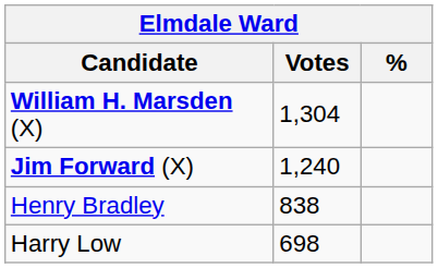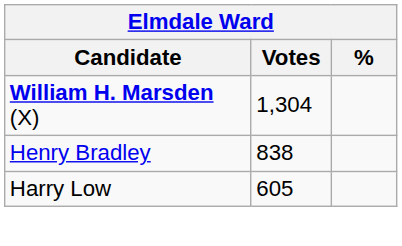 <table class="wikitable">
 <tr>
 <th colspan="3"><a href='#'>Elmdale Ward</a></th>
 </tr>
 <tr>
 <th style="width: 170px">Candidate</th>
 <th style="width: 50px">Votes</th>
 <th style="width: 40px">%</th>
 </tr>
 <tr>
 <td><strong><a href='#'>William H. Marsden</a></strong> (X)</td>
 <td>1,304</td>
 <td></td>
 </tr>
 <tr>
-<td><strong><a href='#'>Jim Forward</a></strong> (X)</td>
-<td>1,240</td>
-<td></td>
-</tr>
-<tr>
 <td><a href='#'>Henry Bradley</a></td>
 <td>838</td>
 <td></td>
 </tr>
 <tr>
 <td>Harry Low</td>
-<td>698</td>
+<td>605</td>
 <td></td>
 </tr>
 </table>
